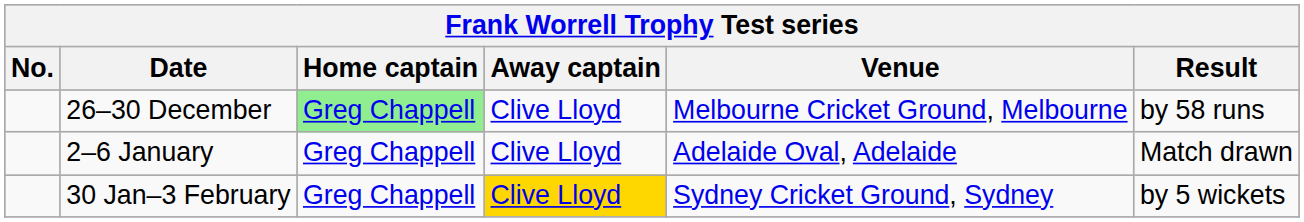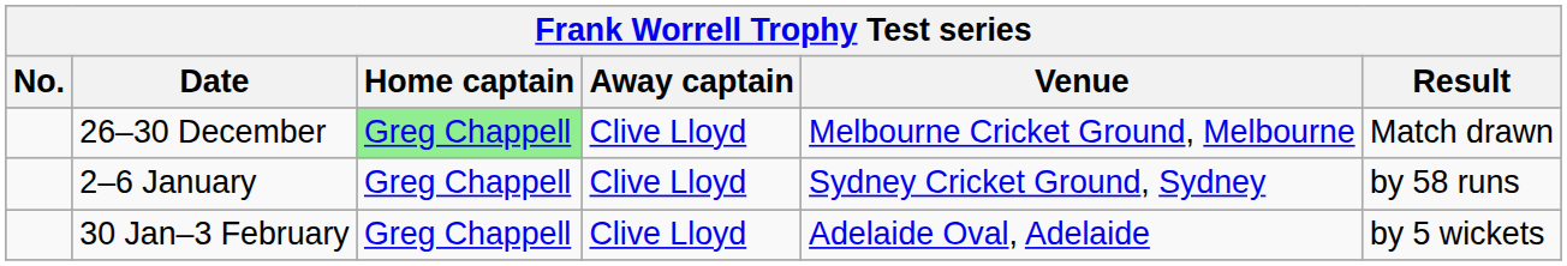 <table class="wikitable">
 <tr>
 <th colspan="9"><a href='#'>Frank Worrell Trophy</a> Test series</th>
 </tr>
 <tr>
 <th>No.</th>
 <th>Date</th>
 <th>Home captain</th>
 <th>Away captain</th>
 <th>Venue</th>
 <th>Result</th>
 </tr>
 <tr>
 <td></td>
 <td>26–30 December</td>
 <td style="background: lightgreen;"><a href='#'>Greg Chappell</a></td>
 <td><a href='#'>Clive Lloyd</a></td>
 <td><a href='#'>Melbourne Cricket Ground</a>, <a href='#'>Melbourne</a></td>
-<td> by 58 runs</td>
+<td>Match drawn</td>
 </tr>
 <tr>
 <td></td>
 <td>2–6 January</td>
 <td><a href='#'>Greg Chappell</a></td>
 <td><a href='#'>Clive Lloyd</a></td>
-<td><a href='#'>Adelaide Oval</a>, <a href='#'>Adelaide</a></td>
-<td>Match drawn</td>
+<td><a href='#'>Sydney Cricket Ground</a>, <a href='#'>Sydney</a></td>
+<td> by 58 runs</td>
 </tr>
 <tr>
 <td></td>
 <td>30 Jan–3 February</td>
 <td><a href='#'>Greg Chappell</a></td>
-<td style="background: gold;"><a href='#'>Clive Lloyd</a></td>
-<td><a href='#'>Sydney Cricket Ground</a>, <a href='#'>Sydney</a></td>
+<td><a href='#'>Clive Lloyd</a></td>
+<td><a href='#'>Adelaide Oval</a>, <a href='#'>Adelaide</a></td>
 <td> by 5 wickets</td>
 </tr>
 </table>
